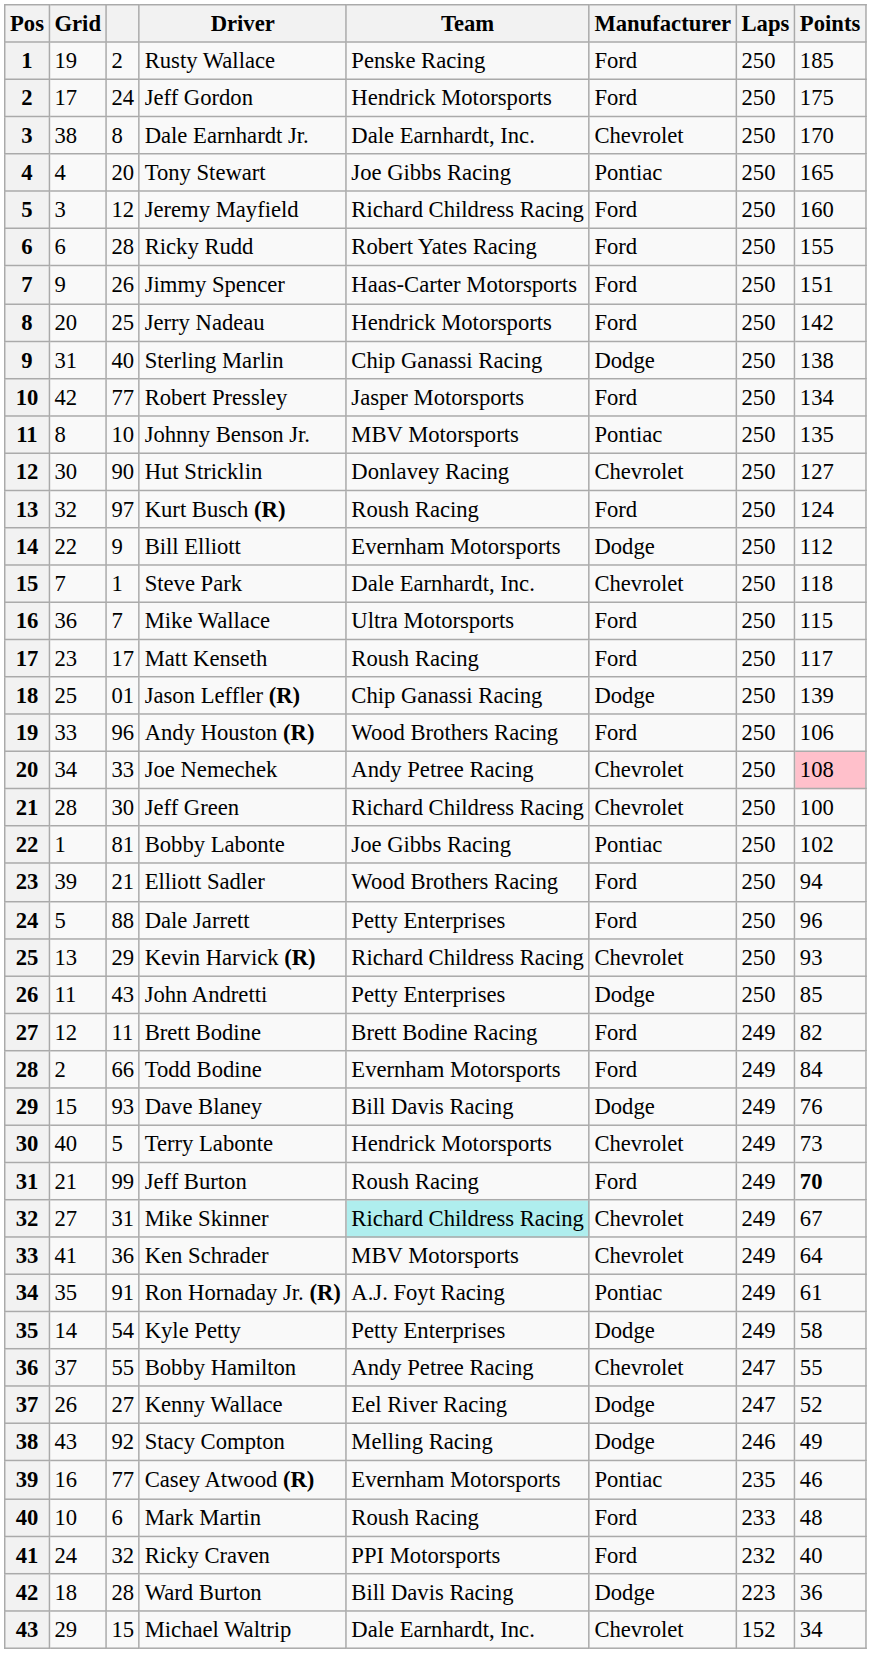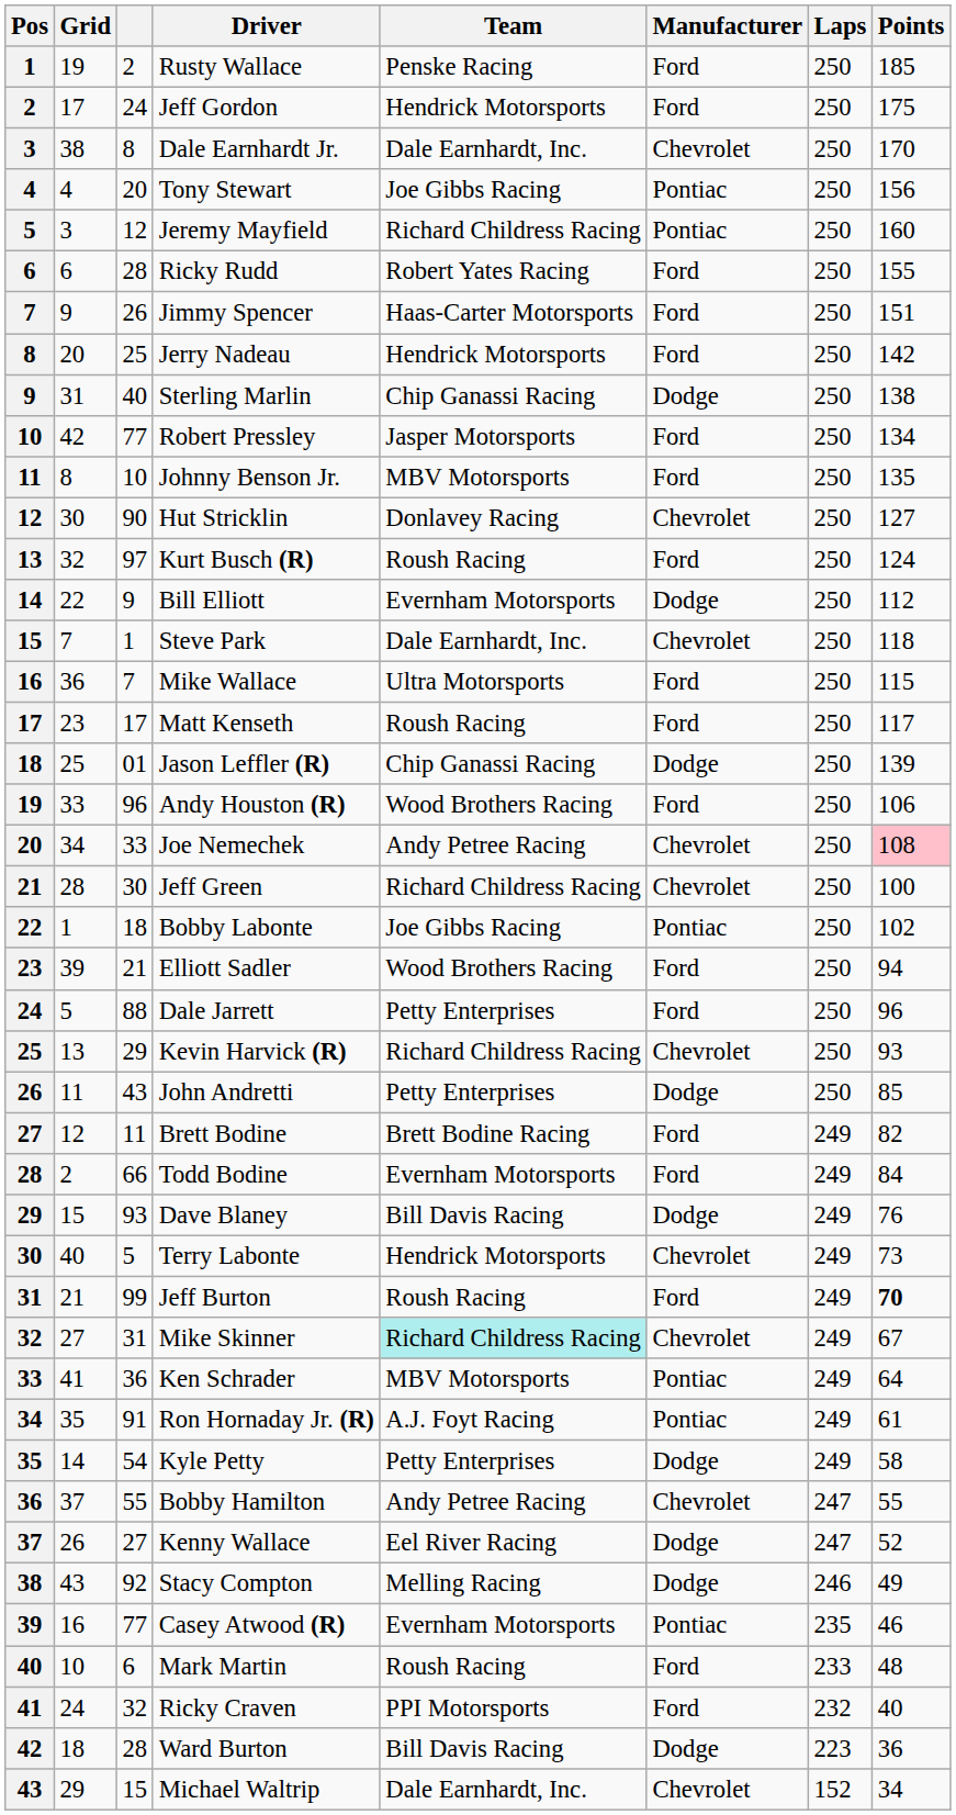 <table class="wikitable" style="font-size:95%">
 <tr>
 <th>Pos</th>
 <th>Grid</th>
 <th></th>
 <th>Driver</th>
 <th>Team</th>
 <th>Manufacturer</th>
 <th>Laps</th>
 <th>Points</th>
 </tr>
 <tr>
 <th>1</th>
 <td>19</td>
 <td>2</td>
 <td>Rusty Wallace</td>
 <td>Penske Racing</td>
 <td>Ford</td>
 <td>250</td>
 <td>185</td>
 </tr>
 <tr>
 <th>2</th>
 <td>17</td>
 <td>24</td>
 <td>Jeff Gordon</td>
 <td>Hendrick Motorsports</td>
 <td>Ford</td>
 <td>250</td>
 <td>175</td>
 </tr>
 <tr>
 <th>3</th>
 <td>38</td>
 <td>8</td>
 <td>Dale Earnhardt Jr.</td>
 <td>Dale Earnhardt, Inc.</td>
 <td>Chevrolet</td>
 <td>250</td>
 <td>170</td>
 </tr>
 <tr>
 <th>4</th>
 <td>4</td>
 <td>20</td>
 <td>Tony Stewart</td>
 <td>Joe Gibbs Racing</td>
 <td>Pontiac</td>
 <td>250</td>
-<td>165</td>
+<td>156</td>
 </tr>
 <tr>
 <th>5</th>
 <td>3</td>
 <td>12</td>
 <td>Jeremy Mayfield</td>
 <td>Richard Childress Racing</td>
-<td>Ford</td>
+<td>Pontiac</td>
 <td>250</td>
 <td>160</td>
 </tr>
 <tr>
 <th>6</th>
 <td>6</td>
 <td>28</td>
 <td>Ricky Rudd</td>
 <td>Robert Yates Racing</td>
 <td>Ford</td>
 <td>250</td>
 <td>155</td>
 </tr>
 <tr>
 <th>7</th>
 <td>9</td>
 <td>26</td>
 <td>Jimmy Spencer</td>
 <td>Haas-Carter Motorsports</td>
 <td>Ford</td>
 <td>250</td>
 <td>151</td>
 </tr>
 <tr>
 <th>8</th>
 <td>20</td>
 <td>25</td>
 <td>Jerry Nadeau</td>
 <td>Hendrick Motorsports</td>
 <td>Ford</td>
 <td>250</td>
 <td>142</td>
 </tr>
 <tr>
 <th>9</th>
 <td>31</td>
 <td>40</td>
 <td>Sterling Marlin</td>
 <td>Chip Ganassi Racing</td>
 <td>Dodge</td>
 <td>250</td>
 <td>138</td>
 </tr>
 <tr>
 <th>10</th>
 <td>42</td>
 <td>77</td>
 <td>Robert Pressley</td>
 <td>Jasper Motorsports</td>
 <td>Ford</td>
 <td>250</td>
 <td>134</td>
 </tr>
 <tr>
 <th>11</th>
 <td>8</td>
 <td>10</td>
 <td>Johnny Benson Jr.</td>
 <td>MBV Motorsports</td>
-<td>Pontiac</td>
+<td>Ford</td>
 <td>250</td>
 <td>135</td>
 </tr>
 <tr>
 <th>12</th>
 <td>30</td>
 <td>90</td>
 <td>Hut Stricklin</td>
 <td>Donlavey Racing</td>
 <td>Chevrolet</td>
 <td>250</td>
 <td>127</td>
 </tr>
 <tr>
 <th>13</th>
 <td>32</td>
 <td>97</td>
 <td>Kurt Busch <strong>(R)</strong></td>
 <td>Roush Racing</td>
 <td>Ford</td>
 <td>250</td>
 <td>124</td>
 </tr>
 <tr>
 <th>14</th>
 <td>22</td>
 <td>9</td>
 <td>Bill Elliott</td>
 <td>Evernham Motorsports</td>
 <td>Dodge</td>
 <td>250</td>
 <td>112</td>
 </tr>
 <tr>
 <th>15</th>
 <td>7</td>
 <td>1</td>
 <td>Steve Park</td>
 <td>Dale Earnhardt, Inc.</td>
 <td>Chevrolet</td>
 <td>250</td>
 <td>118</td>
 </tr>
 <tr>
 <th>16</th>
 <td>36</td>
 <td>7</td>
 <td>Mike Wallace</td>
 <td>Ultra Motorsports</td>
 <td>Ford</td>
 <td>250</td>
 <td>115</td>
 </tr>
 <tr>
 <th>17</th>
 <td>23</td>
 <td>17</td>
 <td>Matt Kenseth</td>
 <td>Roush Racing</td>
 <td>Ford</td>
 <td>250</td>
 <td>117</td>
 </tr>
 <tr>
 <th>18</th>
 <td>25</td>
 <td>01</td>
 <td>Jason Leffler <strong>(R)</strong></td>
 <td>Chip Ganassi Racing</td>
 <td>Dodge</td>
 <td>250</td>
 <td>139</td>
 </tr>
 <tr>
 <th>19</th>
 <td>33</td>
 <td>96</td>
 <td>Andy Houston <strong>(R)</strong></td>
 <td>Wood Brothers Racing</td>
 <td>Ford</td>
 <td>250</td>
 <td>106</td>
 </tr>
 <tr>
 <th>20</th>
 <td>34</td>
 <td>33</td>
 <td>Joe Nemechek</td>
 <td>Andy Petree Racing</td>
 <td>Chevrolet</td>
 <td>250</td>
 <td style="background: pink;">108</td>
 </tr>
 <tr>
 <th>21</th>
 <td>28</td>
 <td>30</td>
 <td>Jeff Green</td>
 <td>Richard Childress Racing</td>
 <td>Chevrolet</td>
 <td>250</td>
 <td>100</td>
 </tr>
 <tr>
 <th>22</th>
 <td>1</td>
-<td>81</td>
+<td>18</td>
 <td>Bobby Labonte</td>
 <td>Joe Gibbs Racing</td>
 <td>Pontiac</td>
 <td>250</td>
 <td>102</td>
 </tr>
 <tr>
 <th>23</th>
 <td>39</td>
 <td>21</td>
 <td>Elliott Sadler</td>
 <td>Wood Brothers Racing</td>
 <td>Ford</td>
 <td>250</td>
 <td>94</td>
 </tr>
 <tr>
 <th>24</th>
 <td>5</td>
 <td>88</td>
 <td>Dale Jarrett</td>
 <td>Petty Enterprises</td>
 <td>Ford</td>
 <td>250</td>
 <td>96</td>
 </tr>
 <tr>
 <th>25</th>
 <td>13</td>
 <td>29</td>
 <td>Kevin Harvick <strong>(R)</strong></td>
 <td>Richard Childress Racing</td>
 <td>Chevrolet</td>
 <td>250</td>
 <td>93</td>
 </tr>
 <tr>
 <th>26</th>
 <td>11</td>
 <td>43</td>
 <td>John Andretti</td>
 <td>Petty Enterprises</td>
 <td>Dodge</td>
 <td>250</td>
 <td>85</td>
 </tr>
 <tr>
 <th>27</th>
 <td>12</td>
 <td>11</td>
 <td>Brett Bodine</td>
 <td>Brett Bodine Racing</td>
 <td>Ford</td>
 <td>249</td>
 <td>82</td>
 </tr>
 <tr>
 <th>28</th>
 <td>2</td>
 <td>66</td>
 <td>Todd Bodine</td>
 <td>Evernham Motorsports</td>
 <td>Ford</td>
 <td>249</td>
 <td>84</td>
 </tr>
 <tr>
 <th>29</th>
 <td>15</td>
 <td>93</td>
 <td>Dave Blaney</td>
 <td>Bill Davis Racing</td>
 <td>Dodge</td>
 <td>249</td>
 <td>76</td>
 </tr>
 <tr>
 <th>30</th>
 <td>40</td>
 <td>5</td>
 <td>Terry Labonte</td>
 <td>Hendrick Motorsports</td>
 <td>Chevrolet</td>
 <td>249</td>
 <td>73</td>
 </tr>
 <tr>
 <th>31</th>
 <td>21</td>
 <td>99</td>
 <td>Jeff Burton</td>
 <td>Roush Racing</td>
 <td>Ford</td>
 <td>249</td>
 <td><strong>70</strong></td>
 </tr>
 <tr>
 <th>32</th>
 <td>27</td>
 <td>31</td>
 <td>Mike Skinner</td>
 <td style="background: paleturquoise;">Richard Childress Racing</td>
 <td>Chevrolet</td>
 <td>249</td>
 <td>67</td>
 </tr>
 <tr>
 <th>33</th>
 <td>41</td>
 <td>36</td>
 <td>Ken Schrader</td>
 <td>MBV Motorsports</td>
-<td>Chevrolet</td>
+<td>Pontiac</td>
 <td>249</td>
 <td>64</td>
 </tr>
 <tr>
 <th>34</th>
 <td>35</td>
 <td>91</td>
 <td>Ron Hornaday Jr. <strong>(R)</strong></td>
 <td>A.J. Foyt Racing</td>
 <td>Pontiac</td>
 <td>249</td>
 <td>61</td>
 </tr>
 <tr>
 <th>35</th>
 <td>14</td>
 <td>54</td>
 <td>Kyle Petty</td>
 <td>Petty Enterprises</td>
 <td>Dodge</td>
 <td>249</td>
 <td>58</td>
 </tr>
 <tr>
 <th>36</th>
 <td>37</td>
 <td>55</td>
 <td>Bobby Hamilton</td>
 <td>Andy Petree Racing</td>
 <td>Chevrolet</td>
 <td>247</td>
 <td>55</td>
 </tr>
 <tr>
 <th>37</th>
 <td>26</td>
 <td>27</td>
 <td>Kenny Wallace</td>
 <td>Eel River Racing</td>
 <td>Dodge</td>
 <td>247</td>
 <td>52</td>
 </tr>
 <tr>
 <th>38</th>
 <td>43</td>
 <td>92</td>
 <td>Stacy Compton</td>
 <td>Melling Racing</td>
 <td>Dodge</td>
 <td>246</td>
 <td>49</td>
 </tr>
 <tr>
 <th>39</th>
 <td>16</td>
 <td>77</td>
 <td>Casey Atwood <strong>(R)</strong></td>
 <td>Evernham Motorsports</td>
 <td>Pontiac</td>
 <td>235</td>
 <td>46</td>
 </tr>
 <tr>
 <th>40</th>
 <td>10</td>
 <td>6</td>
 <td>Mark Martin</td>
 <td>Roush Racing</td>
 <td>Ford</td>
 <td>233</td>
 <td>48</td>
 </tr>
 <tr>
 <th>41</th>
 <td>24</td>
 <td>32</td>
 <td>Ricky Craven</td>
 <td>PPI Motorsports</td>
 <td>Ford</td>
 <td>232</td>
 <td>40</td>
 </tr>
 <tr>
 <th>42</th>
 <td>18</td>
 <td>28</td>
 <td>Ward Burton</td>
 <td>Bill Davis Racing</td>
 <td>Dodge</td>
 <td>223</td>
 <td>36</td>
 </tr>
 <tr>
 <th>43</th>
 <td>29</td>
 <td>15</td>
 <td>Michael Waltrip</td>
 <td>Dale Earnhardt, Inc.</td>
 <td>Chevrolet</td>
 <td>152</td>
 <td>34</td>
 </tr>
 </table>
